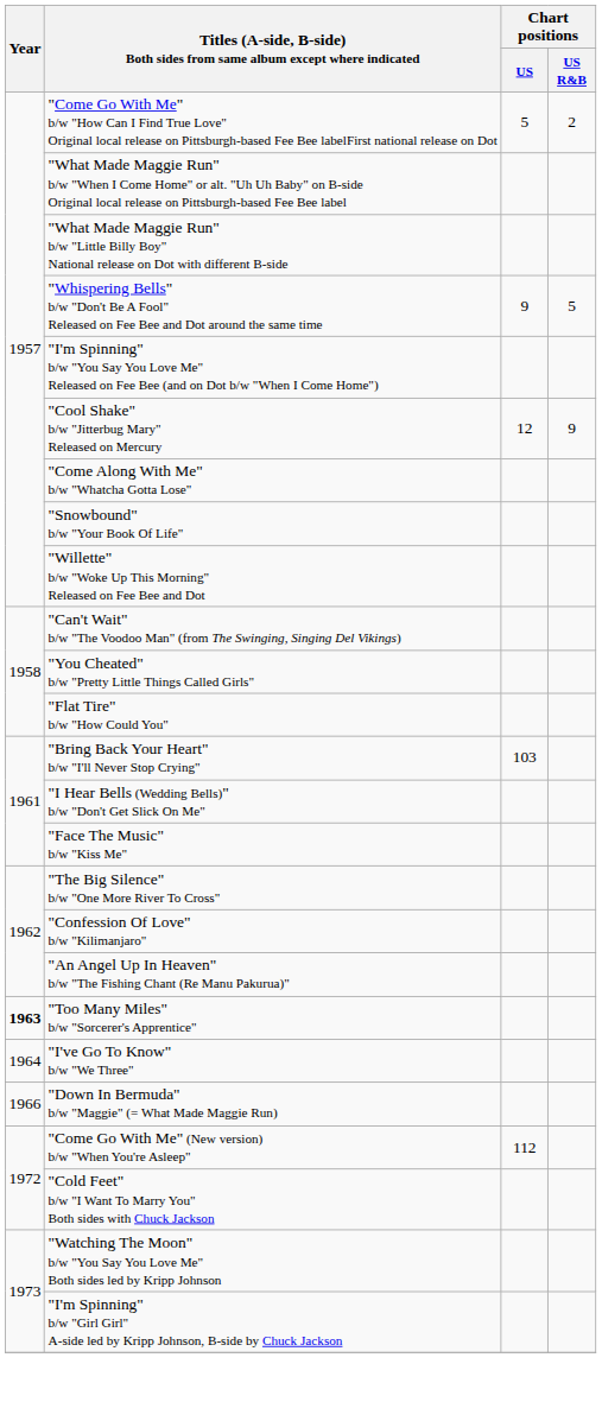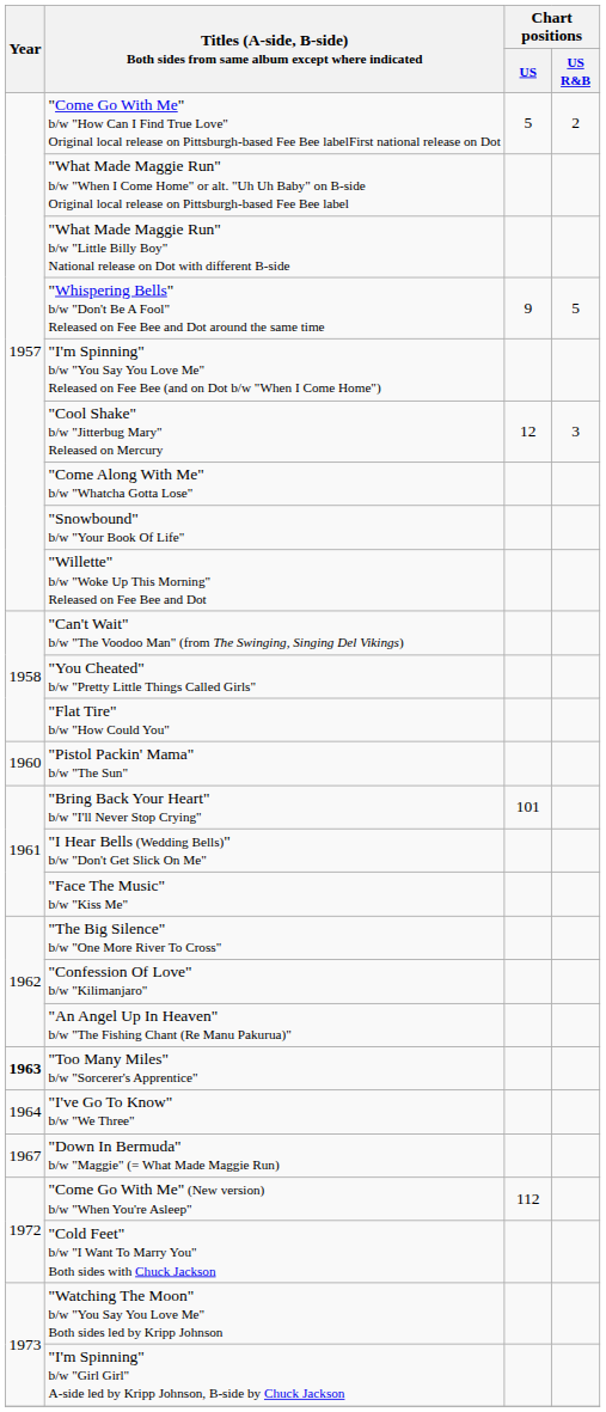 <table class="wikitable">
 <tr>
 <th rowspan="2">Year</th>
 <th rowspan="2">Titles (A-side, B-side)<br><small>Both sides from same album except where indicated</small></th>
 <th colspan="2">Chart positions</th>
 </tr>
 <tr>
 <th width="40"><small><a href='#'>US</a></small></th>
 <th width="40"><small><a href='#'>US R&B</a> </small></th>
 </tr>
 <tr>
 <td rowspan="9">1957</td>
 <td align="left">"<a href='#'>Come Go With Me</a>"<br><small>b/w "How Can I Find True Love"<br>Original local release on Pittsburgh-based Fee Bee label</small><small>First national release on Dot</small></td>
 <td align="center">5</td>
 <td align="center">2</td>
 </tr>
 <tr>
 <td align="left">"What Made Maggie Run"<br><small>b/w "When I Come Home" or alt. "Uh Uh Baby" on B-side<br>Original local release on Pittsburgh-based Fee Bee label</small></td>
 <td align="center"></td>
 <td align="center"></td>
 </tr>
 <tr>
 <td align="left">"What Made Maggie Run"<br><small>b/w "Little Billy Boy"<br>National release on Dot with different B-side</small></td>
 <td align="center"></td>
 <td align="center"></td>
 </tr>
 <tr>
 <td align="left">"<a href='#'>Whispering Bells</a>"<br><small>b/w "Don't Be A Fool"<br>Released on Fee Bee and Dot around the same time </small></td>
 <td align="center">9</td>
 <td align="center">5</td>
 </tr>
 <tr>
 <td align="left">"I'm Spinning"<br><small>b/w "You Say You Love Me"<br>Released on Fee Bee (and on Dot b/w "When I Come Home")</small></td>
 <td align="center"></td>
 <td align="center"></td>
 </tr>
 <tr>
 <td align="left">"Cool Shake"<br><small>b/w "Jitterbug Mary"<br>Released on Mercury</small></td>
 <td align="center">12</td>
-<td align="center">9</td>
+<td align="center">3</td>
 </tr>
 <tr>
 <td align="left">"Come Along With Me"<br><small>b/w "Whatcha Gotta Lose"</small></td>
 <td align="center"></td>
 <td align="center"></td>
 </tr>
 <tr>
 <td align="left">"Snowbound"<br><small>b/w "Your Book Of Life"</small></td>
 <td align="center"></td>
 <td align="center"></td>
 </tr>
 <tr>
 <td>"Willette"<br><small>b/w "Woke Up This Morning"<br>Released on Fee Bee and Dot</small></td>
 <td></td>
 <td></td>
 </tr>
 <tr>
 <td rowspan="3">1958</td>
 <td align="left">"Can't Wait"<br><small>b/w "The Voodoo Man" (from <em>The Swinging, Singing Del Vikings</em>)</small></td>
 <td align="center"></td>
 <td align="center"></td>
 </tr>
 <tr>
 <td align="left">"You Cheated"<br><small>b/w "Pretty Little Things Called Girls"</small></td>
 <td align="center"></td>
 <td align="center"></td>
 </tr>
 <tr>
 <td align="left">"Flat Tire"<br><small>b/w "How Could You"</small></td>
 <td align="center"></td>
 <td align="center"></td>
 </tr>
 <tr>
+<td>1960</td>
+<td align="left">"Pistol Packin' Mama"<br><small>b/w "The Sun"</small></td>
+<td align="center"></td>
+<td align="center"></td>
+</tr>
+<tr>
 <td rowspan="3">1961</td>
 <td align="left">"Bring Back Your Heart"<br><small>b/w "I'll Never Stop Crying"</small></td>
-<td align="center">103</td>
+<td align="center">101</td>
 <td align="center"></td>
 </tr>
 <tr>
 <td align="left">"I Hear Bells<small> (Wedding Bells)</small>"<br><small>b/w "Don't Get Slick On Me"</small></td>
 <td align="center"></td>
 <td></td>
 </tr>
 <tr>
 <td align="left">"Face The Music"<br><small>b/w "Kiss Me"</small></td>
 <td align="center"></td>
 <td></td>
 </tr>
 <tr>
 <td rowspan="3">1962</td>
 <td align="left">"The Big Silence"<br><small>b/w "One More River To Cross"</small></td>
 <td align="center"></td>
 <td align="center"></td>
 </tr>
 <tr>
 <td align="left">"Confession Of Love"<br><small>b/w "Kilimanjaro"</small></td>
 <td align="center"></td>
 <td align="center"></td>
 </tr>
 <tr>
 <td align="left">"An Angel Up In Heaven"<br><small>b/w "The Fishing Chant (Re Manu Pakurua)"</small></td>
 <td align="center"></td>
 <td align="center"></td>
 </tr>
 <tr>
 <td><strong>1963</strong></td>
 <td align="left">"Too Many Miles"<br><small>b/w "Sorcerer's Apprentice"</small></td>
 <td align="center"></td>
 <td align="center"></td>
 </tr>
 <tr>
 <td>1964</td>
 <td align="left">"I've Go To Know"<br><small>b/w "We Three"</small></td>
 <td align="center"></td>
 <td align="center"></td>
 </tr>
 <tr>
-<td>1966</td>
+<td>1967</td>
 <td align="left">"Down In Bermuda"<br><small>b/w "Maggie" (= What Made Maggie Run)</small></td>
 <td align="center"></td>
 <td align="center"></td>
 </tr>
 <tr>
 <td rowspan="2">1972</td>
 <td align="left">"Come Go With Me"<small> (New version)</small><br><small>b/w "When You're Asleep"</small></td>
 <td align="center">112</td>
 <td align="center"></td>
 </tr>
 <tr>
 <td align="left">"Cold Feet"<br><small>b/w "I Want To Marry You"<br>Both sides with <a href='#'>Chuck Jackson</a></small></td>
 <td align="center"></td>
 <td align="center"></td>
 </tr>
 <tr>
 <td rowspan="2">1973</td>
 <td align="left">"Watching The Moon"<br><small>b/w "You Say You Love Me"</small><small><br>Both sides led by Kripp Johnson</small></td>
 <td align="center"></td>
 <td align="center"></td>
 </tr>
 <tr>
 <td align="left">"I'm Spinning"<br><small>b/w "Girl Girl"</small><small><br>A-side led by Kripp Johnson, B-side by <a href='#'>Chuck Jackson</a></small></td>
 <td align="center"></td>
 <td align="center"></td>
 </tr>
 <tr>
 </tr>
 </table>
